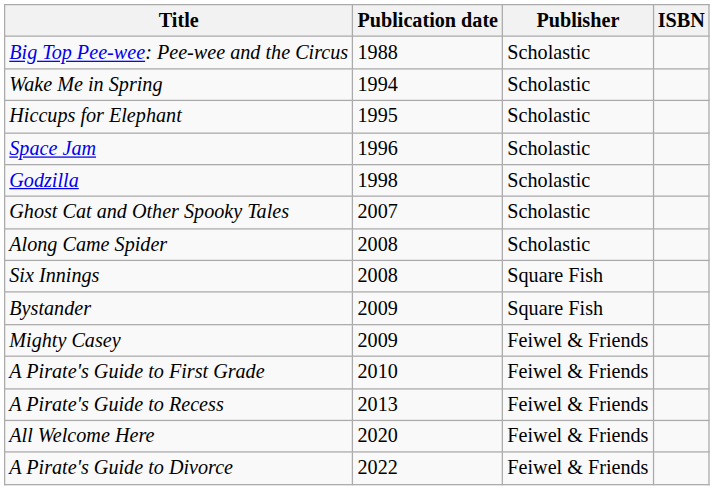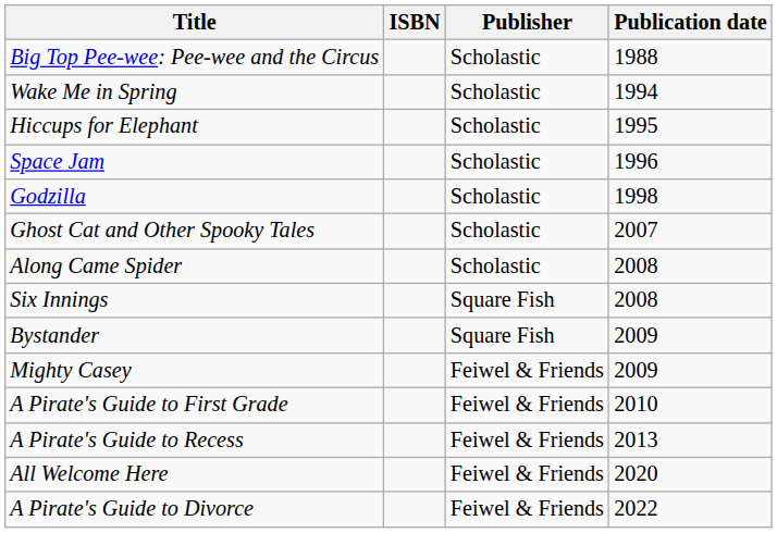 <table class="wikitable sortable">
 <tr>
 <th>Title</th>
+<th>ISBN</th>
+<th>Publisher</th>
 <th>Publication date</th>
-<th>Publisher</th>
-<th>ISBN</th>
 </tr>
 <tr>
 <td><em><a href='#'>Big Top Pee-wee</a>: Pee-wee and the Circus</em></td>
+<td></td>
+<td>Scholastic</td>
 <td>1988</td>
-<td>Scholastic</td>
-<td></td>
 </tr>
 <tr>
 <td><em>Wake Me in Spring</em></td>
+<td></td>
+<td>Scholastic</td>
 <td>1994</td>
-<td>Scholastic</td>
-<td></td>
 </tr>
 <tr>
 <td><em>Hiccups for Elephant</em></td>
+<td></td>
+<td>Scholastic</td>
 <td>1995</td>
-<td>Scholastic</td>
-<td></td>
 </tr>
 <tr>
 <td><em><a href='#'>Space Jam</a></em></td>
+<td></td>
+<td>Scholastic</td>
 <td>1996</td>
-<td>Scholastic</td>
-<td></td>
 </tr>
 <tr>
 <td><em><a href='#'>Godzilla</a></em></td>
+<td></td>
+<td>Scholastic</td>
 <td>1998</td>
-<td>Scholastic</td>
-<td></td>
 </tr>
 <tr>
 <td><em>Ghost Cat and Other Spooky Tales</em></td>
+<td></td>
+<td>Scholastic</td>
 <td>2007</td>
-<td>Scholastic</td>
-<td></td>
 </tr>
 <tr>
 <td><em>Along Came Spider</em></td>
+<td></td>
+<td>Scholastic</td>
 <td>2008</td>
-<td>Scholastic</td>
-<td></td>
 </tr>
 <tr>
 <td><em>Six Innings</em></td>
+<td></td>
+<td>Square Fish</td>
 <td>2008</td>
-<td>Square Fish</td>
-<td></td>
 </tr>
 <tr>
 <td><em>Bystander</em></td>
+<td></td>
+<td>Square Fish</td>
 <td>2009</td>
-<td>Square Fish</td>
-<td></td>
 </tr>
 <tr>
 <td><em>Mighty Casey</em></td>
+<td></td>
+<td>Feiwel & Friends</td>
 <td>2009</td>
-<td>Feiwel & Friends</td>
-<td></td>
 </tr>
 <tr>
 <td><em>A Pirate's Guide to First Grade</em></td>
+<td></td>
+<td>Feiwel & Friends</td>
 <td>2010</td>
-<td>Feiwel & Friends</td>
-<td></td>
 </tr>
 <tr>
 <td><em>A Pirate's Guide to Recess</em></td>
+<td></td>
+<td>Feiwel & Friends</td>
 <td>2013</td>
-<td>Feiwel & Friends</td>
-<td></td>
 </tr>
 <tr>
 <td><em>All Welcome Here</em></td>
+<td></td>
+<td>Feiwel & Friends</td>
 <td>2020</td>
-<td>Feiwel & Friends</td>
-<td></td>
 </tr>
 <tr>
 <td><em>A Pirate's Guide to Divorce</em></td>
+<td></td>
+<td>Feiwel & Friends</td>
 <td>2022</td>
-<td>Feiwel & Friends</td>
-<td></td>
 </tr>
 </table>
